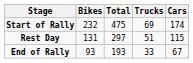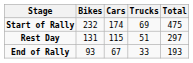 <table class="wikitable" style="font-size:97%; width=15%; text-align:center">
 <tr>
 <th>Stage</th>
 <th>Bikes</th>
+<th>Cars</th>
+<th>Trucks</th>
 <th>Total</th>
-<th>Trucks</th>
-<th>Cars</th>
 </tr>
 <tr>
 <td><strong>Start of Rally</strong></td>
 <td>232</td>
+<td>174</td>
+<td>69</td>
 <td>475</td>
-<td>69</td>
-<td>174</td>
 </tr>
 <tr>
 <td><strong>Rest Day</strong></td>
 <td>131</td>
+<td>115</td>
+<td>51</td>
 <td>297</td>
-<td>51</td>
-<td>115</td>
 </tr>
 <tr>
 <td><strong>End of Rally</strong></td>
 <td>93</td>
+<td>67</td>
+<td>33</td>
 <td>193</td>
-<td>33</td>
-<td>67</td>
 </tr>
 </table>
